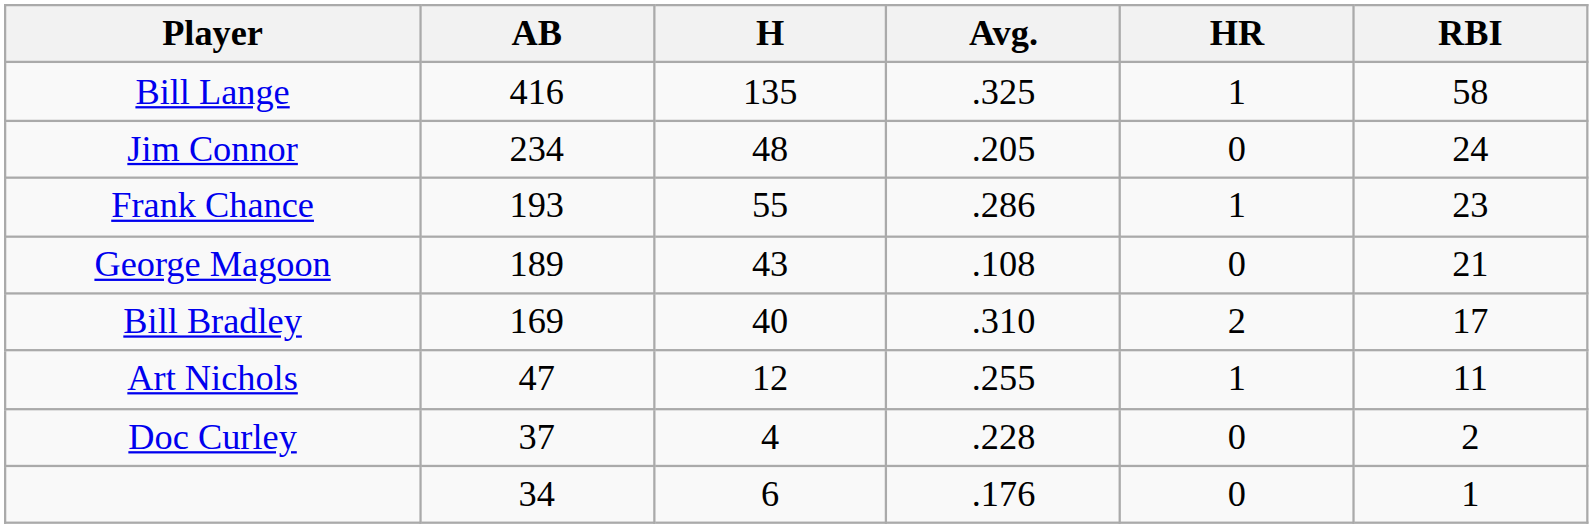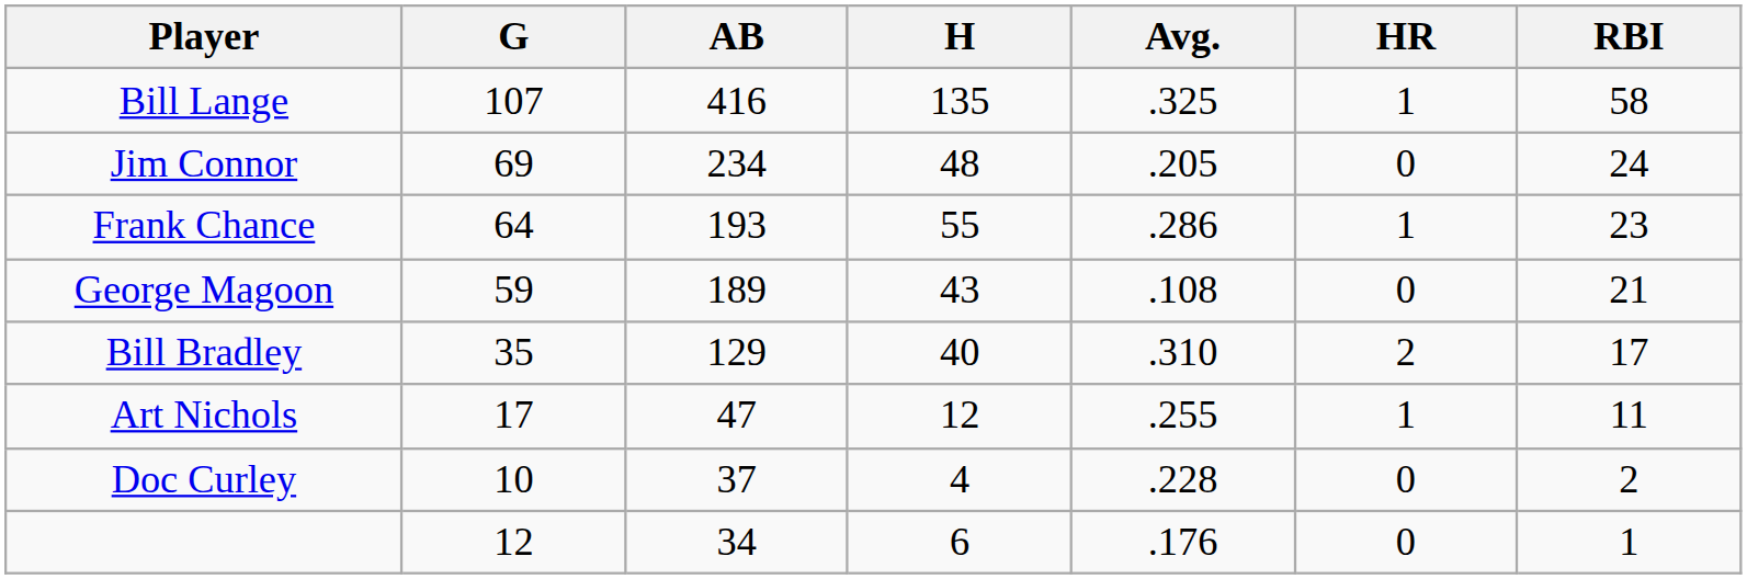 <table class="wikitable sortable">
 <tr>
 <th bgcolor="#DDDDFF" width="16%">Player</th>
+<th bgcolor="#DDDDFF" width="9%">G</th>
 <th bgcolor="#DDDDFF" width="9%">AB</th>
 <th bgcolor="#DDDDFF" width="9%">H</th>
 <th bgcolor="#DDDDFF" width="9%">Avg.</th>
 <th bgcolor="#DDDDFF" width="9%">HR</th>
 <th bgcolor="#DDDDFF" width="9%">RBI</th>
 </tr>
 <tr align="center">
 <td><a href='#'>Bill Lange</a></td>
+<td>107</td>
 <td>416</td>
 <td>135</td>
 <td>.325</td>
 <td>1</td>
 <td>58</td>
 </tr>
 <tr align=center>
 <td><a href='#'>Jim Connor</a></td>
+<td>69</td>
 <td>234</td>
 <td>48</td>
 <td>.205</td>
 <td>0</td>
 <td>24</td>
 </tr>
 <tr align=center>
 <td><a href='#'>Frank Chance</a></td>
+<td>64</td>
 <td>193</td>
 <td>55</td>
 <td>.286</td>
 <td>1</td>
 <td>23</td>
 </tr>
 <tr align=center>
 <td><a href='#'>George Magoon</a></td>
+<td>59</td>
 <td>189</td>
 <td>43</td>
 <td>.108</td>
 <td>0</td>
 <td>21</td>
 </tr>
 <tr align=center>
 <td><a href='#'>Bill Bradley</a></td>
-<td>169</td>
+<td>35</td>
+<td>129</td>
 <td>40</td>
 <td>.310</td>
 <td>2</td>
 <td>17</td>
 </tr>
 <tr align=center>
 <td><a href='#'>Art Nichols</a></td>
+<td>17</td>
 <td>47</td>
 <td>12</td>
 <td>.255</td>
 <td>1</td>
 <td>11</td>
 </tr>
 <tr align=center>
 <td><a href='#'>Doc Curley</a></td>
+<td>10</td>
 <td>37</td>
 <td>4</td>
 <td>.228</td>
 <td>0</td>
 <td>2</td>
 </tr>
 <tr align=center>
 <td></td>
+<td>12</td>
 <td>34</td>
 <td>6</td>
 <td>.176</td>
 <td>0</td>
 <td>1</td>
 </tr>
 </table>
